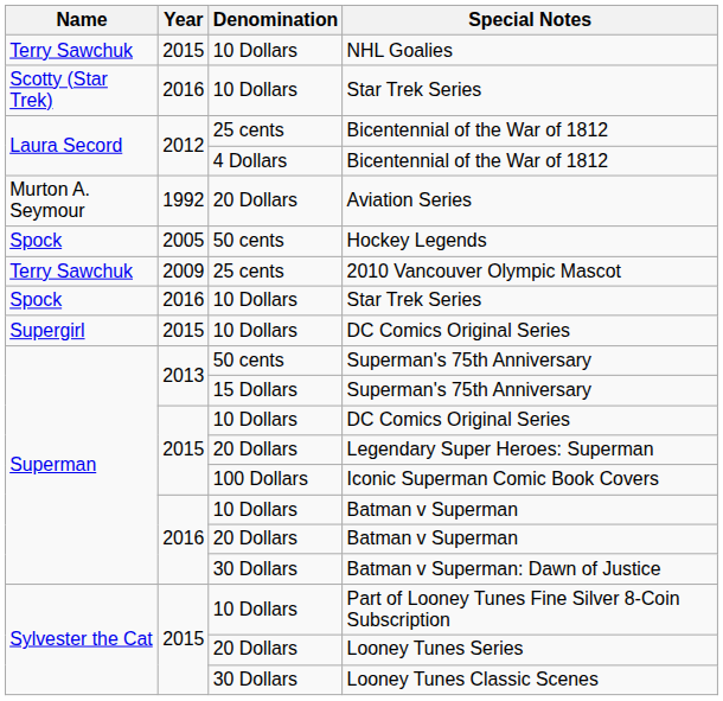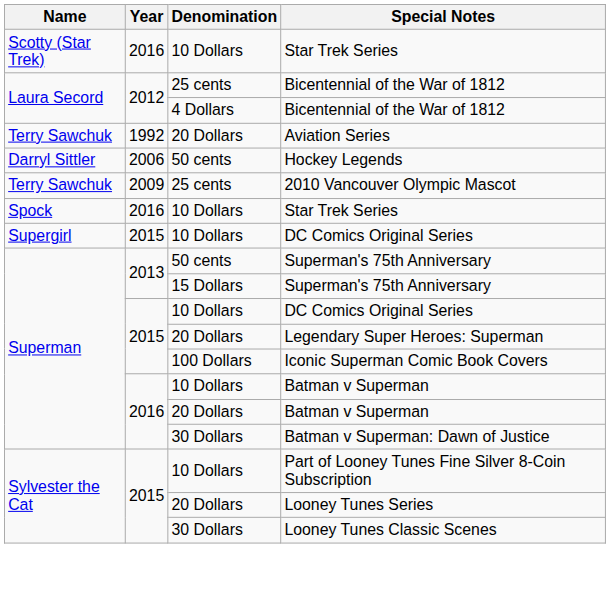 <table class="wikitable">
 <tr>
 <th>Name</th>
 <th>Year</th>
 <th>Denomination</th>
 <th>Special Notes</th>
-</tr>
-<tr>
-<td><a href='#'>Terry Sawchuk</a></td>
-<td>2015</td>
-<td>10 Dollars</td>
-<td>NHL Goalies</td>
 </tr>
 <tr>
 <td><a href='#'>Scotty (Star Trek)</a></td>
 <td>2016</td>
 <td>10 Dollars</td>
 <td>Star Trek Series</td>
 </tr>
 <tr>
 <td rowspan=2><a href='#'>Laura Secord</a></td>
 <td rowspan=2>2012</td>
 <td>25 cents</td>
 <td>Bicentennial of the War of 1812</td>
 </tr>
 <tr>
 <td>4 Dollars</td>
 <td>Bicentennial of the War of 1812</td>
 </tr>
 <tr>
-<td>Murton A. Seymour  </td>
+<td><a href='#'>Terry Sawchuk</a></td>
 <td>1992</td>
 <td>20 Dollars</td>
 <td>Aviation Series</td>
 </tr>
 <tr>
-<td><a href='#'>Spock</a></td>
-<td>2005</td>
+<td><a href='#'>Darryl Sittler</a></td>
+<td>2006</td>
 <td>50 cents</td>
 <td>Hockey Legends</td>
 </tr>
 <tr>
 <td><a href='#'>Terry Sawchuk</a></td>
 <td>2009</td>
 <td>25 cents</td>
 <td>2010 Vancouver Olympic Mascot</td>
 </tr>
 <tr>
 <td><a href='#'>Spock</a></td>
 <td>2016</td>
 <td>10 Dollars</td>
 <td>Star Trek Series</td>
 </tr>
 <tr>
 <td><a href='#'>Supergirl</a></td>
 <td>2015</td>
 <td>10 Dollars</td>
 <td>DC Comics Original Series</td>
 </tr>
 <tr>
 <td rowspan=8><a href='#'>Superman</a></td>
 <td rowspan=2>2013</td>
 <td>50 cents</td>
 <td>Superman's 75th Anniversary</td>
 </tr>
 <tr>
 <td>15 Dollars</td>
 <td>Superman's 75th Anniversary</td>
 </tr>
 <tr>
 <td rowspan=3>2015</td>
 <td>10 Dollars</td>
 <td>DC Comics Original Series</td>
 </tr>
 <tr>
 <td>20 Dollars</td>
 <td>Legendary Super Heroes: Superman</td>
 </tr>
 <tr>
 <td>100 Dollars</td>
 <td>Iconic Superman Comic Book Covers</td>
 </tr>
 <tr>
 <td rowspan=3>2016</td>
 <td>10 Dollars</td>
 <td>Batman v Superman</td>
 </tr>
 <tr>
 <td>20 Dollars</td>
 <td>Batman v Superman</td>
 </tr>
 <tr>
 <td>30 Dollars</td>
 <td>Batman v Superman: Dawn of Justice</td>
 </tr>
 <tr>
 <td rowspan=3><a href='#'>Sylvester the Cat</a></td>
 <td rowspan=3>2015</td>
 <td>10 Dollars</td>
 <td>Part of Looney Tunes Fine Silver 8-Coin Subscription</td>
 </tr>
 <tr>
 <td>20 Dollars</td>
 <td>Looney Tunes Series</td>
 </tr>
 <tr>
 <td>30 Dollars</td>
 <td>Looney Tunes Classic Scenes</td>
 </tr>
 </table>
